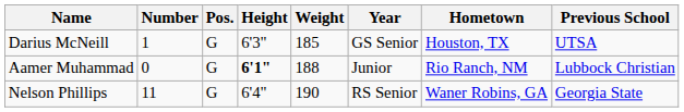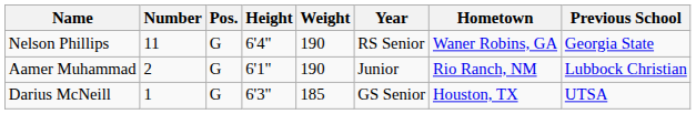 <table class="wikitable sortbaskable" border="1">
 <tr>
 <th>Name</th>
 <th>Number</th>
 <th>Pos.</th>
 <th>Height</th>
 <th>Weight</th>
 <th>Year</th>
 <th>Hometown</th>
 <th class="unsortable">Previous School</th>
 </tr>
 <tr>
+<td>Nelson Phillips</td>
+<td>11</td>
+<td>G</td>
+<td>6'4"</td>
+<td>190</td>
+<td>RS Senior</td>
+<td><a href='#'>Waner Robins, GA</a></td>
+<td><a href='#'>Georgia State</a></td>
+</tr>
+<tr>
+<td>Aamer Muhammad</td>
+<td>2</td>
+<td>G</td>
+<td>6'1"</td>
+<td>190</td>
+<td>Junior</td>
+<td><a href='#'>Rio Ranch, NM</a></td>
+<td><a href='#'>Lubbock Christian</a></td>
+</tr>
+<tr>
 <td>Darius McNeill</td>
 <td>1</td>
 <td>G</td>
 <td>6'3"</td>
 <td>185</td>
 <td>GS Senior</td>
 <td><a href='#'>Houston, TX</a></td>
 <td><a href='#'>UTSA</a></td>
 </tr>
-<tr>
-<td>Aamer Muhammad</td>
-<td>0</td>
-<td>G</td>
-<td><strong>6'1"</strong></td>
-<td>188</td>
-<td>Junior</td>
-<td><a href='#'>Rio Ranch, NM</a></td>
-<td><a href='#'>Lubbock Christian</a></td>
-</tr>
-<tr>
-<td>Nelson Phillips</td>
-<td>11</td>
-<td>G</td>
-<td>6'4"</td>
-<td>190</td>
-<td>RS Senior</td>
-<td><a href='#'>Waner Robins, GA</a></td>
-<td><a href='#'>Georgia State</a></td>
-</tr>
 </table>
